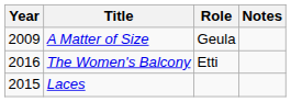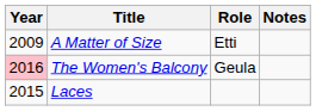 <table class="wikitable sortable">
 <tr>
 <th>Year</th>
 <th>Title</th>
 <th>Role</th>
 <th class="unsortable">Notes</th>
 </tr>
 <tr>
 <td>2009</td>
 <td><em><a href='#'>A Matter of Size</a></em></td>
-<td>Geula</td>
+<td>Etti</td>
 <td></td>
 </tr>
 <tr>
-<td>2016</td>
+<td style="background: pink;">2016</td>
 <td><em><a href='#'>The Women's Balcony</a></em></td>
-<td>Etti</td>
+<td>Geula</td>
 <td></td>
 </tr>
 <tr>
 <td>2015</td>
 <td><em><a href='#'>Laces</a></em></td>
 <td></td>
 <td></td>
 </tr>
 </table>
